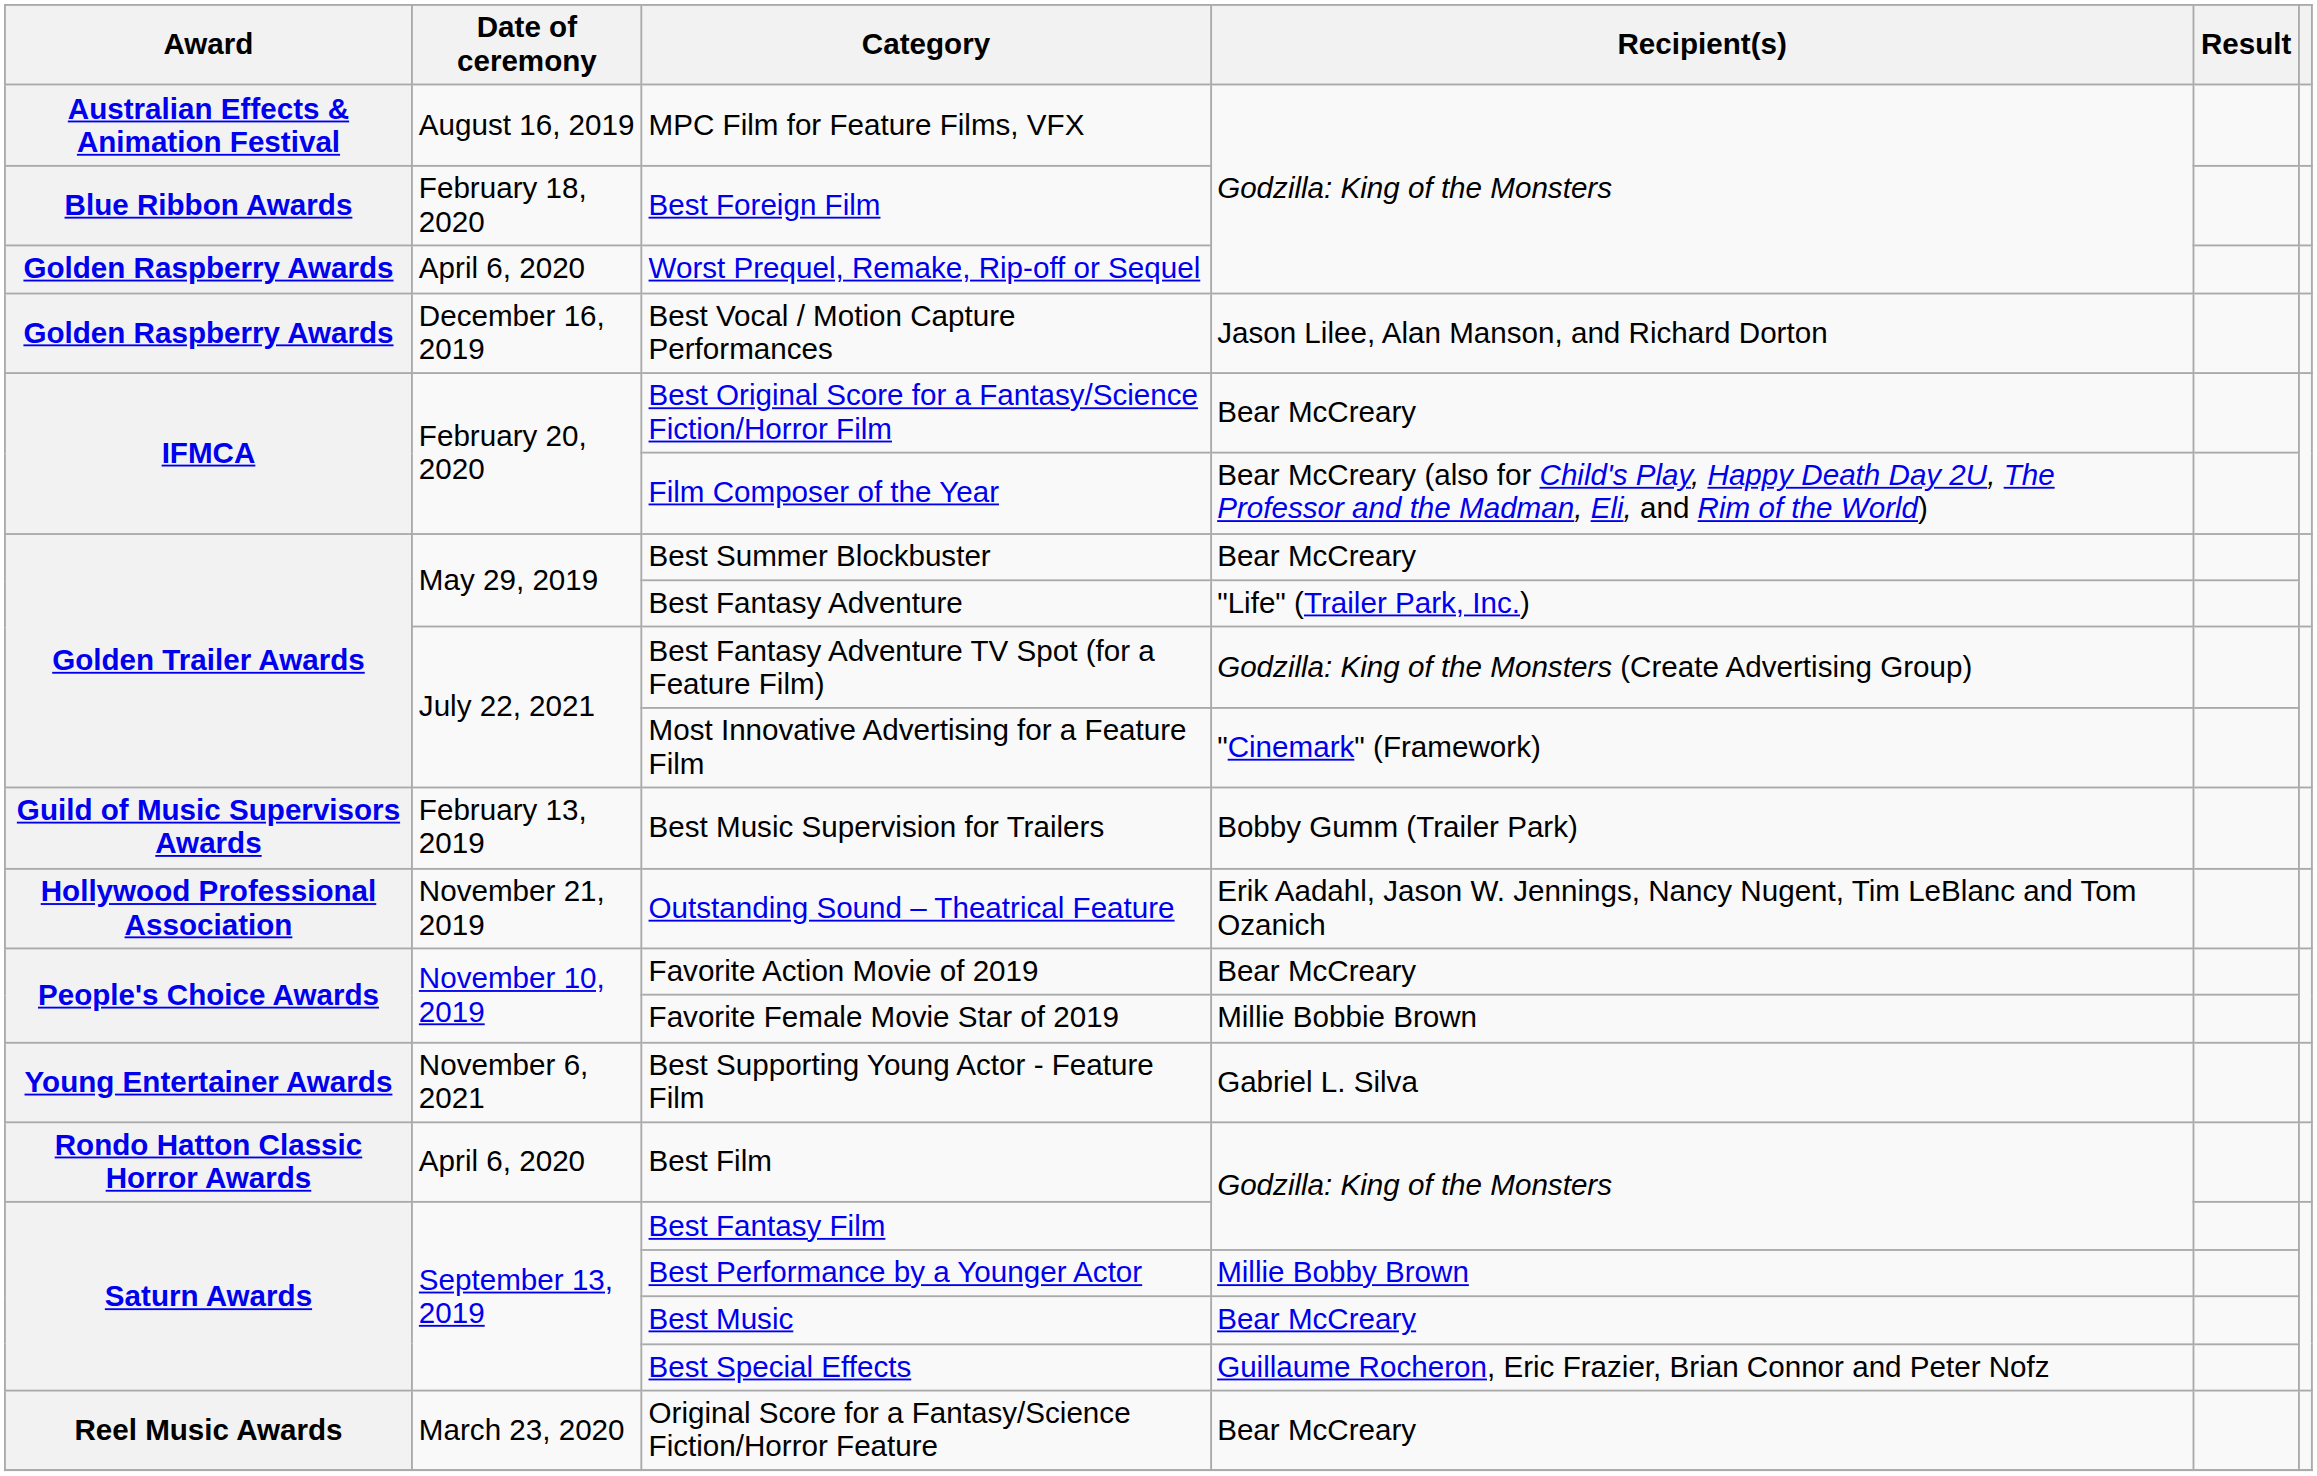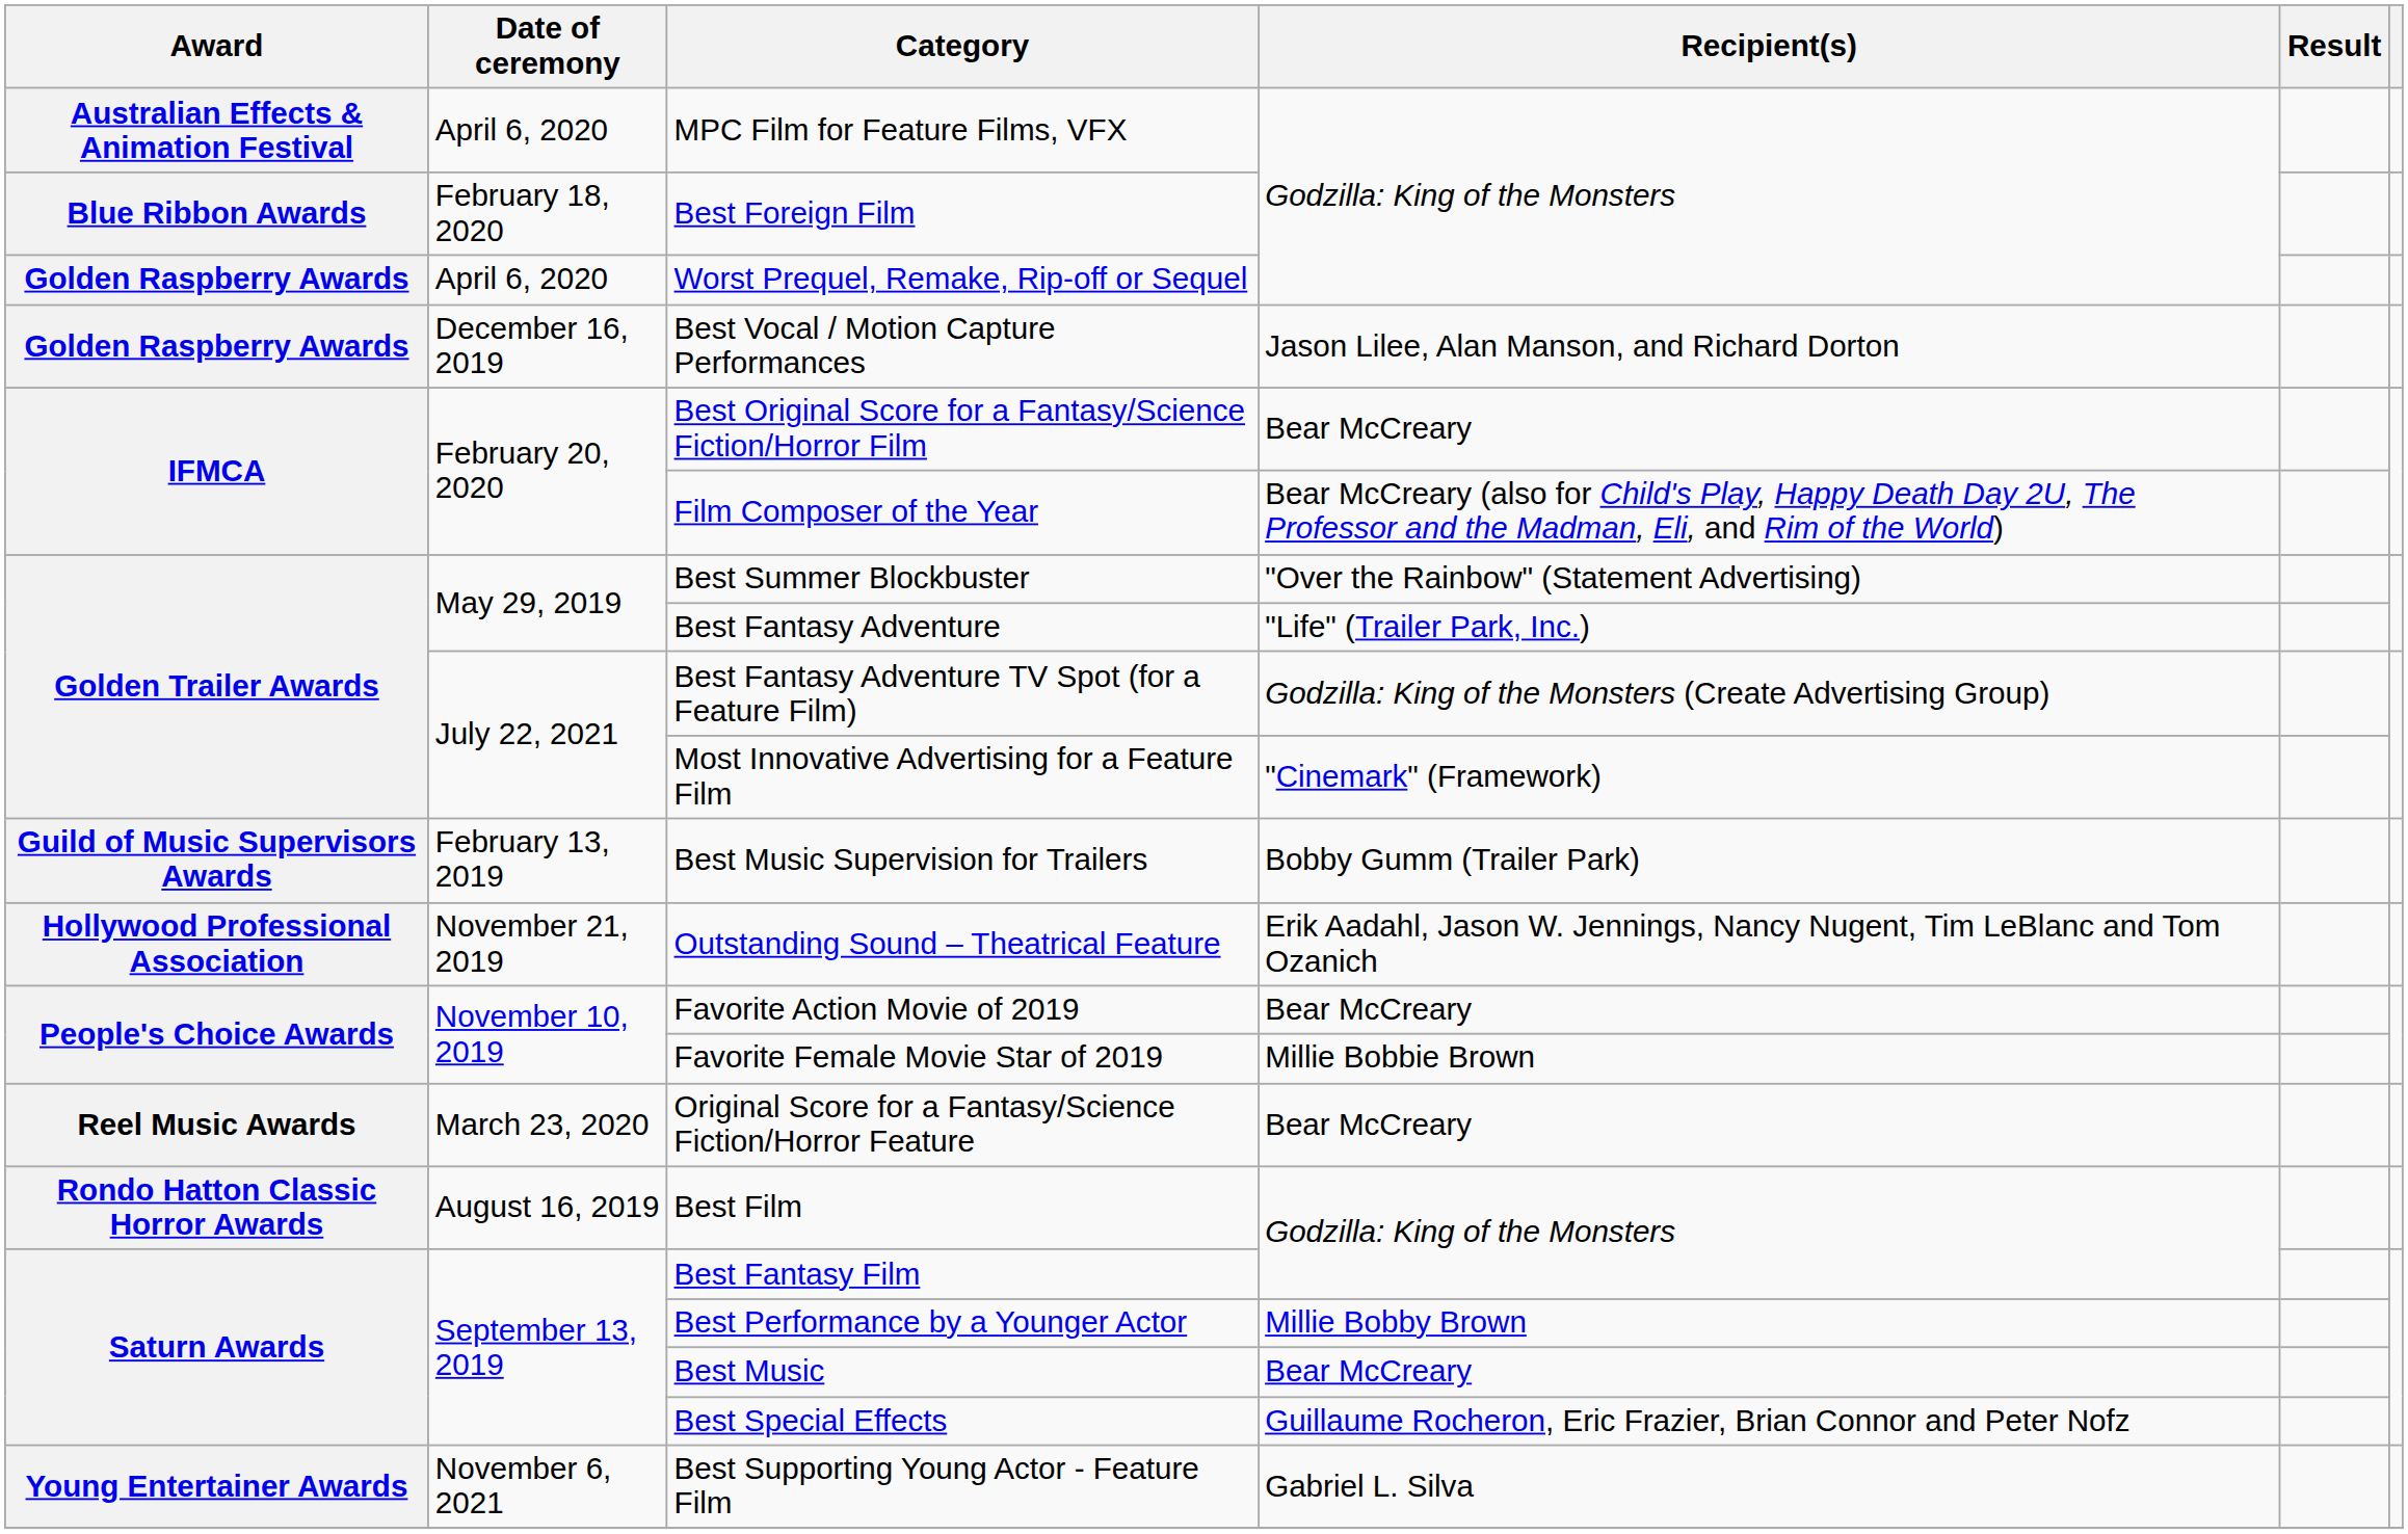 <table class="wikitable sortable plainrowheaders">
 <tr>
 <th scope="col">Award</th>
 <th scope="col">Date of ceremony</th>
 <th scope="col">Category</th>
 <th scope="col">Recipient(s)</th>
 <th scope="col">Result</th>
 <th scope="col" class="unsortable"></th>
 </tr>
 <tr>
 <th scope="row" style="text-align:center;"><a href='#'>Australian Effects & Animation Festival</a></th>
-<td>August 16, 2019</td>
+<td>April 6, 2020</td>
 <td>MPC Film  for Feature Films, VFX</td>
 <td rowspan=3><em>Godzilla: King of the Monsters</em></td>
 <td></td>
 <td style="text-align:center;"></td>
 </tr>
 <tr>
 <th scope="row" style="text-align:center;"><a href='#'>Blue Ribbon Awards</a></th>
 <td>February 18, 2020</td>
 <td><a href='#'>Best Foreign Film</a></td>
 <td></td>
 <td style="text-align:center;"></td>
 </tr>
 <tr>
 <th scope="row" style="text-align:center;"><a href='#'>Golden Raspberry Awards</a></th>
 <td>April 6, 2020</td>
 <td><a href='#'>Worst Prequel, Remake, Rip-off or Sequel</a></td>
 <td></td>
 <td style="text-align:center;"></td>
 </tr>
 <tr>
 <th scope="row" style="text-align:center;"><a href='#'>Golden Raspberry Awards</a></th>
 <td>December 16, 2019</td>
 <td>Best Vocal / Motion Capture Performances</td>
 <td>Jason Lilee, Alan Manson, and Richard Dorton</td>
 <td></td>
 <td style="text-align:center;"></td>
 </tr>
 <tr>
 <th scope="row" rowspan="2" style="text-align:center;"><a href='#'>IFMCA</a></th>
 <td rowspan="2">February 20, 2020</td>
 <td><a href='#'>Best Original Score for a Fantasy/Science Fiction/Horror Film</a></td>
 <td>Bear McCreary</td>
 <td></td>
 <td rowspan="2" style="text-align:center;"></td>
 </tr>
 <tr>
 <td><a href='#'>Film Composer of the Year</a></td>
 <td>Bear McCreary (also for <em><a href='#'>Child's Play</a>, <a href='#'>Happy Death Day 2U</a>, <a href='#'>The Professor and the Madman</a>, <a href='#'>Eli</a>,</em> and <em><a href='#'>Rim of the World</a></em>)</td>
 <td></td>
 </tr>
 <tr>
 <th scope="row" rowspan="4" style="text-align:center;"><a href='#'>Golden Trailer Awards</a></th>
 <td rowspan="2">May 29, 2019</td>
 <td>Best Summer Blockbuster</td>
-<td>Bear McCreary</td>
+<td>"Over the Rainbow" (Statement Advertising)</td>
 <td></td>
 <td rowspan="2" style="text-align:center;"></td>
 </tr>
 <tr>
 <td>Best Fantasy Adventure</td>
 <td>"Life" (<a href='#'>Trailer Park, Inc.</a>)</td>
 <td></td>
 </tr>
 <tr>
 <td rowspan="2">July 22, 2021</td>
 <td>Best Fantasy Adventure TV Spot (for a Feature Film)</td>
 <td><em>Godzilla: King of the Monsters</em> (Create Advertising Group)</td>
 <td></td>
 <td rowspan="2" style="text-align: center;"></td>
 </tr>
 <tr>
 <td>Most Innovative Advertising for a Feature Film</td>
 <td>"<a href='#'>Cinemark</a>" (Framework)</td>
 <td></td>
 </tr>
 <tr>
 <th scope="row" style="text-align:center;"><a href='#'>Guild of Music Supervisors Awards</a></th>
 <td>February 13, 2019</td>
 <td>Best Music Supervision for Trailers</td>
 <td>Bobby Gumm (Trailer Park)</td>
 <td></td>
 <td style="text-align:center;"></td>
 </tr>
 <tr>
 <th scope="row" style="text-align:center;"><a href='#'>Hollywood Professional Association</a></th>
 <td>November 21, 2019</td>
 <td><a href='#'>Outstanding Sound – Theatrical Feature</a></td>
 <td>Erik Aadahl, Jason W. Jennings, Nancy Nugent, Tim LeBlanc and Tom Ozanich</td>
 <td></td>
 <td style="text-align:center;"></td>
 </tr>
 <tr>
 <th scope="row" rowspan="2" style="text-align:center;"><a href='#'>People's Choice Awards</a></th>
 <td rowspan="2"><a href='#'>November 10, 2019</a></td>
 <td>Favorite Action Movie of 2019</td>
 <td>Bear McCreary</td>
 <td></td>
 <td rowspan="2" style="text-align:center;"></td>
 </tr>
 <tr>
 <td>Favorite Female Movie Star of 2019</td>
 <td>Millie Bobbie Brown</td>
 <td></td>
 </tr>
 <tr>
-<th scope="row" style="text-align:center;"><a href='#'>Young Entertainer Awards</a></th>
-<td>November 6, 2021</td>
-<td>Best Supporting Young Actor - Feature Film</td>
-<td>Gabriel L. Silva</td>
+<th scope="row" style="text-align:center;">Reel Music Awards</th>
+<td>March 23, 2020</td>
+<td>Original Score for a Fantasy/Science Fiction/Horror Feature</td>
+<td>Bear McCreary</td>
 <td></td>
 <td style="text-align:center;"></td>
 </tr>
 <tr>
 <th scope="row" style="text-align:center;"><a href='#'>Rondo Hatton Classic Horror Awards</a></th>
-<td>April 6, 2020</td>
+<td>August 16, 2019</td>
 <td>Best Film</td>
 <td rowspan=2><em>Godzilla: King of the Monsters</em></td>
 <td></td>
 <td style="text-align:center;"></td>
 </tr>
 <tr>
 <th scope="row" rowspan="4" style="text-align:center;"><a href='#'>Saturn Awards</a></th>
 <td rowspan="4"><a href='#'>September 13, 2019</a></td>
 <td><a href='#'>Best Fantasy Film</a></td>
 <td></td>
 <td rowspan="4" style="text-align:center;"></td>
 </tr>
 <tr>
 <td><a href='#'>Best Performance by a Younger Actor</a></td>
 <td><a href='#'>Millie Bobby Brown</a></td>
 <td></td>
 </tr>
 <tr>
 <td><a href='#'>Best Music</a></td>
 <td><a href='#'>Bear McCreary</a></td>
 <td></td>
 </tr>
 <tr>
 <td><a href='#'>Best Special Effects</a></td>
 <td><a href='#'>Guillaume Rocheron</a>, Eric Frazier, Brian Connor and Peter Nofz</td>
 <td></td>
 </tr>
 <tr>
-<th scope="row" style="text-align:center;">Reel Music Awards</th>
-<td>March 23, 2020</td>
-<td>Original Score for a Fantasy/Science Fiction/Horror Feature</td>
-<td>Bear McCreary</td>
+<th scope="row" style="text-align:center;"><a href='#'>Young Entertainer Awards</a></th>
+<td>November 6, 2021</td>
+<td>Best Supporting Young Actor - Feature Film</td>
+<td>Gabriel L. Silva</td>
 <td></td>
 <td style="text-align:center;"></td>
 </tr>
 <tr>
 </tr>
 </table>
